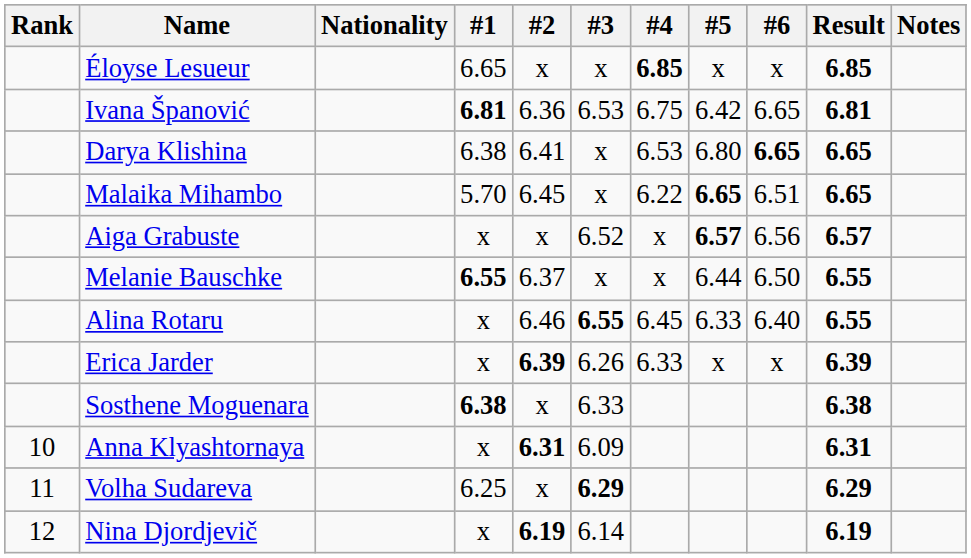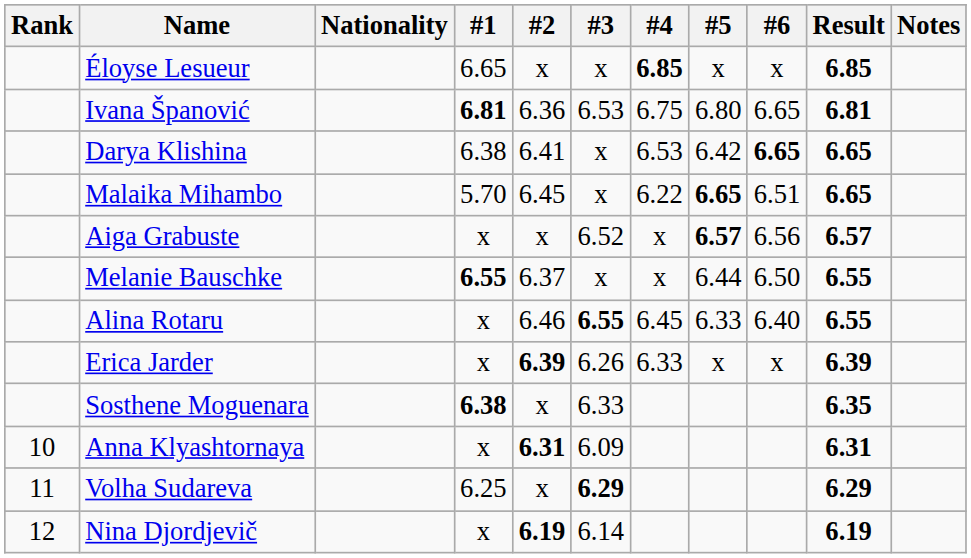 <table class="wikitable sortable" style="text-align:center">
 <tr>
 <th>Rank</th>
 <th>Name</th>
 <th>Nationality</th>
 <th>#1</th>
 <th>#2</th>
 <th>#3</th>
 <th>#4</th>
 <th>#5</th>
 <th>#6</th>
 <th>Result</th>
 <th>Notes</th>
 </tr>
 <tr>
 <td></td>
 <td align=left><a href='#'>Éloyse Lesueur</a></td>
 <td align=left></td>
 <td>6.65</td>
 <td>x</td>
 <td>x</td>
 <td><strong>6.85</strong></td>
 <td>x</td>
 <td>x</td>
 <td><strong>6.85</strong></td>
 <td></td>
 </tr>
 <tr>
 <td></td>
 <td align=left><a href='#'>Ivana Španović</a></td>
 <td align=left></td>
 <td><strong>6.81</strong></td>
 <td>6.36</td>
 <td>6.53</td>
 <td>6.75</td>
-<td>6.42</td>
+<td>6.80</td>
 <td>6.65</td>
 <td><strong>6.81</strong></td>
 <td></td>
 </tr>
 <tr>
 <td></td>
 <td align=left><a href='#'>Darya Klishina</a></td>
 <td align=left></td>
 <td>6.38</td>
 <td>6.41</td>
 <td>x</td>
 <td>6.53</td>
-<td>6.80</td>
+<td>6.42</td>
 <td><strong>6.65</strong></td>
 <td><strong>6.65</strong></td>
 <td></td>
 </tr>
 <tr>
 <td></td>
 <td align=left><a href='#'>Malaika Mihambo</a></td>
 <td align=left></td>
 <td>5.70</td>
 <td>6.45</td>
 <td>x</td>
 <td>6.22</td>
 <td><strong>6.65</strong></td>
 <td>6.51</td>
 <td><strong>6.65</strong></td>
 <td></td>
 </tr>
 <tr>
 <td></td>
 <td align=left><a href='#'>Aiga Grabuste</a></td>
 <td align=left></td>
 <td>x</td>
 <td>x</td>
 <td>6.52</td>
 <td>x</td>
 <td><strong>6.57</strong></td>
 <td>6.56</td>
 <td><strong>6.57</strong></td>
 <td></td>
 </tr>
 <tr>
 <td></td>
 <td align=left><a href='#'>Melanie Bauschke</a></td>
 <td align=left></td>
 <td><strong>6.55</strong></td>
 <td>6.37</td>
 <td>x</td>
 <td>x</td>
 <td>6.44</td>
 <td>6.50</td>
 <td><strong>6.55</strong></td>
 <td></td>
 </tr>
 <tr>
 <td></td>
 <td align=left><a href='#'>Alina Rotaru</a></td>
 <td align=left></td>
 <td>x</td>
 <td>6.46</td>
 <td><strong>6.55</strong></td>
 <td>6.45</td>
 <td>6.33</td>
 <td>6.40</td>
 <td><strong>6.55</strong></td>
 <td></td>
 </tr>
 <tr>
 <td></td>
 <td align=left><a href='#'>Erica Jarder</a></td>
 <td align=left></td>
 <td>x</td>
 <td><strong>6.39</strong></td>
 <td>6.26</td>
 <td>6.33</td>
 <td>x</td>
 <td>x</td>
 <td><strong>6.39</strong></td>
 <td></td>
 </tr>
 <tr>
 <td></td>
 <td align=left><a href='#'>Sosthene Moguenara</a></td>
 <td align=left></td>
 <td><strong>6.38</strong></td>
 <td>x</td>
 <td>6.33</td>
 <td></td>
 <td></td>
 <td></td>
-<td><strong>6.38</strong></td>
+<td><strong>6.35</strong></td>
 <td></td>
 </tr>
 <tr>
 <td>10</td>
 <td align=left><a href='#'>Anna Klyashtornaya</a></td>
 <td align=left></td>
 <td>x</td>
 <td><strong>6.31</strong></td>
 <td>6.09</td>
 <td></td>
 <td></td>
 <td></td>
 <td><strong>6.31</strong></td>
 <td></td>
 </tr>
 <tr>
 <td>11</td>
 <td align=left><a href='#'>Volha Sudareva</a></td>
 <td align=left></td>
 <td>6.25</td>
 <td>x</td>
 <td><strong>6.29</strong></td>
 <td></td>
 <td></td>
 <td></td>
 <td><strong>6.29</strong></td>
 <td></td>
 </tr>
 <tr>
 <td>12</td>
 <td align=left><a href='#'>Nina Djordjevič</a></td>
 <td align=left></td>
 <td>x</td>
 <td><strong>6.19</strong></td>
 <td>6.14</td>
 <td></td>
 <td></td>
 <td></td>
 <td><strong>6.19</strong></td>
 <td></td>
 </tr>
 </table>
